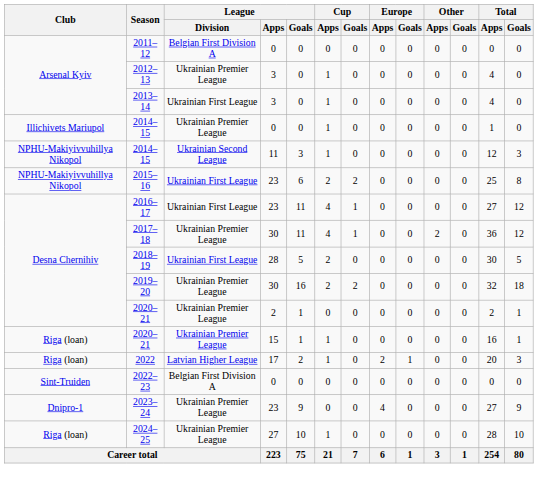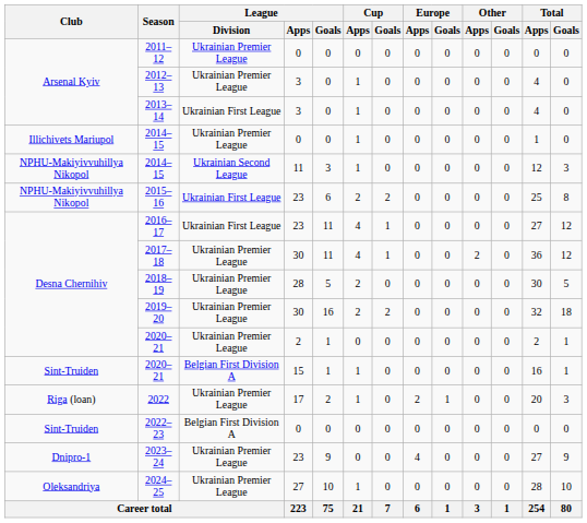 <table class="wikitable" style="text-align:center">
 <tr>
 <th rowspan="2">Club</th>
 <th rowspan="2">Season</th>
 <th colspan="3">League</th>
 <th colspan="2">Cup</th>
 <th colspan="2">Europe</th>
 <th colspan="2">Other</th>
 <th colspan="2">Total</th>
 </tr>
 <tr>
 <th>Division</th>
 <th>Apps</th>
 <th>Goals</th>
 <th>Apps</th>
 <th>Goals</th>
 <th>Apps</th>
 <th>Goals</th>
 <th>Apps</th>
 <th>Goals</th>
 <th>Apps</th>
 <th>Goals</th>
 </tr>
 <tr>
 <td rowspan="3"><a href='#'>Arsenal Kyiv</a></td>
 <td><a href='#'>2011–12</a></td>
-<td><a href='#'>Belgian First Division A</a></td>
+<td><a href='#'>Ukrainian Premier League</a></td>
 <td>0</td>
 <td>0</td>
 <td>0</td>
 <td>0</td>
 <td>0</td>
 <td>0</td>
 <td>0</td>
 <td>0</td>
 <td>0</td>
 <td>0</td>
 </tr>
 <tr>
 <td><a href='#'>2012–13</a></td>
 <td>Ukrainian Premier League</td>
 <td>3</td>
 <td>0</td>
 <td>1</td>
 <td>0</td>
 <td>0</td>
 <td>0</td>
 <td>0</td>
 <td>0</td>
 <td>4</td>
 <td>0</td>
 </tr>
 <tr>
 <td><a href='#'>2013–14</a></td>
 <td>Ukrainian First League</td>
 <td>3</td>
 <td>0</td>
 <td>1</td>
 <td>0</td>
 <td>0</td>
 <td>0</td>
 <td>0</td>
 <td>0</td>
 <td>4</td>
 <td>0</td>
 </tr>
 <tr>
 <td rowspan="1"><a href='#'>Illichivets Mariupol</a></td>
 <td><a href='#'>2014–15</a></td>
 <td>Ukrainian Premier League</td>
 <td>0</td>
 <td>0</td>
 <td>1</td>
 <td>0</td>
 <td>0</td>
 <td>0</td>
 <td>0</td>
 <td>0</td>
 <td>1</td>
 <td>0</td>
 </tr>
 <tr>
 <td rowspan="1"><a href='#'>NPHU-Makiyivvuhillya Nikopol</a></td>
 <td><a href='#'>2014–15</a></td>
 <td><a href='#'>Ukrainian Second League</a></td>
 <td>11</td>
 <td>3</td>
 <td>1</td>
 <td>0</td>
 <td>0</td>
 <td>0</td>
 <td>0</td>
 <td>0</td>
 <td>12</td>
 <td>3</td>
 </tr>
 <tr>
 <td rowspan="1"><a href='#'>NPHU-Makiyivvuhillya Nikopol</a></td>
 <td><a href='#'>2015–16</a></td>
 <td><a href='#'>Ukrainian First League</a></td>
 <td>23</td>
 <td>6</td>
 <td>2</td>
 <td>2</td>
 <td>0</td>
 <td>0</td>
 <td>0</td>
 <td>0</td>
 <td>25</td>
 <td>8</td>
 </tr>
 <tr>
 <td rowspan="5"><a href='#'>Desna Chernihiv</a></td>
 <td><a href='#'>2016–17</a></td>
 <td>Ukrainian First League</td>
 <td>23</td>
 <td>11</td>
 <td>4</td>
 <td>1</td>
 <td>0</td>
 <td>0</td>
 <td>0</td>
 <td>0</td>
 <td>27</td>
 <td>12</td>
 </tr>
 <tr>
 <td><a href='#'>2017–18</a></td>
 <td>Ukrainian Premier League</td>
 <td>30</td>
 <td>11</td>
 <td>4</td>
 <td>1</td>
 <td>0</td>
 <td>0</td>
 <td>2</td>
 <td>0</td>
 <td>36</td>
 <td>12</td>
 </tr>
 <tr>
 <td><a href='#'>2018–19</a></td>
-<td><a href='#'>Ukrainian First League</a></td>
+<td>Ukrainian Premier League</td>
 <td>28</td>
 <td>5</td>
 <td>2</td>
 <td>0</td>
 <td>0</td>
 <td>0</td>
 <td>0</td>
 <td>0</td>
 <td>30</td>
 <td>5</td>
 </tr>
 <tr>
 <td><a href='#'>2019–20</a></td>
 <td>Ukrainian Premier League</td>
 <td>30</td>
 <td>16</td>
 <td>2</td>
 <td>2</td>
 <td>0</td>
 <td>0</td>
 <td>0</td>
 <td>0</td>
 <td>32</td>
 <td>18</td>
 </tr>
 <tr>
 <td><a href='#'>2020–21</a></td>
 <td>Ukrainian Premier League</td>
 <td>2</td>
 <td>1</td>
 <td>0</td>
 <td>0</td>
 <td>0</td>
 <td>0</td>
 <td>0</td>
 <td>0</td>
 <td>2</td>
 <td>1</td>
 </tr>
 <tr>
-<td rowspan="1"><a href='#'>Riga</a> (loan)</td>
+<td rowspan="1"><a href='#'>Sint-Truiden</a></td>
 <td><a href='#'>2020–21</a></td>
-<td><a href='#'>Ukrainian Premier League</a></td>
+<td><a href='#'>Belgian First Division A</a></td>
 <td>15</td>
 <td>1</td>
 <td>1</td>
 <td>0</td>
 <td>0</td>
 <td>0</td>
 <td>0</td>
 <td>0</td>
 <td>16</td>
 <td>1</td>
 </tr>
 <tr>
 <td rowspan="1"><a href='#'>Riga</a> (loan)</td>
 <td><a href='#'>2022</a></td>
-<td><a href='#'>Latvian Higher League</a></td>
+<td>Ukrainian Premier League</td>
 <td>17</td>
 <td>2</td>
 <td>1</td>
 <td>0</td>
 <td>2</td>
 <td>1</td>
 <td>0</td>
 <td>0</td>
 <td>20</td>
 <td>3</td>
 </tr>
 <tr>
 <td rowspan="1"><a href='#'>Sint-Truiden</a></td>
 <td><a href='#'>2022–23</a></td>
 <td>Belgian First Division A</td>
 <td>0</td>
 <td>0</td>
 <td>0</td>
 <td>0</td>
 <td>0</td>
 <td>0</td>
 <td>0</td>
 <td>0</td>
 <td>0</td>
 <td>0</td>
 </tr>
 <tr>
 <td rowspan="1"><a href='#'>Dnipro-1</a></td>
 <td><a href='#'>2023–24</a></td>
 <td>Ukrainian Premier League</td>
 <td>23</td>
 <td>9</td>
 <td>0</td>
 <td>0</td>
 <td>4</td>
 <td>0</td>
 <td>0</td>
 <td>0</td>
 <td>27</td>
 <td>9</td>
 </tr>
 <tr>
-<td rowspan="1"><a href='#'>Riga</a> (loan)</td>
+<td rowspan="1"><a href='#'>Oleksandriya</a></td>
 <td><a href='#'>2024–25</a></td>
 <td>Ukrainian Premier League</td>
 <td>27</td>
 <td>10</td>
 <td>1</td>
 <td>0</td>
 <td>0</td>
 <td>0</td>
 <td>0</td>
 <td>0</td>
 <td>28</td>
 <td>10</td>
 </tr>
 <tr>
 <th colspan="3">Career total</th>
 <th>223</th>
 <th>75</th>
 <th>21</th>
 <th>7</th>
 <th>6</th>
 <th>1</th>
 <th>3</th>
 <th>1</th>
 <th>254</th>
 <th>80</th>
 </tr>
 </table>
